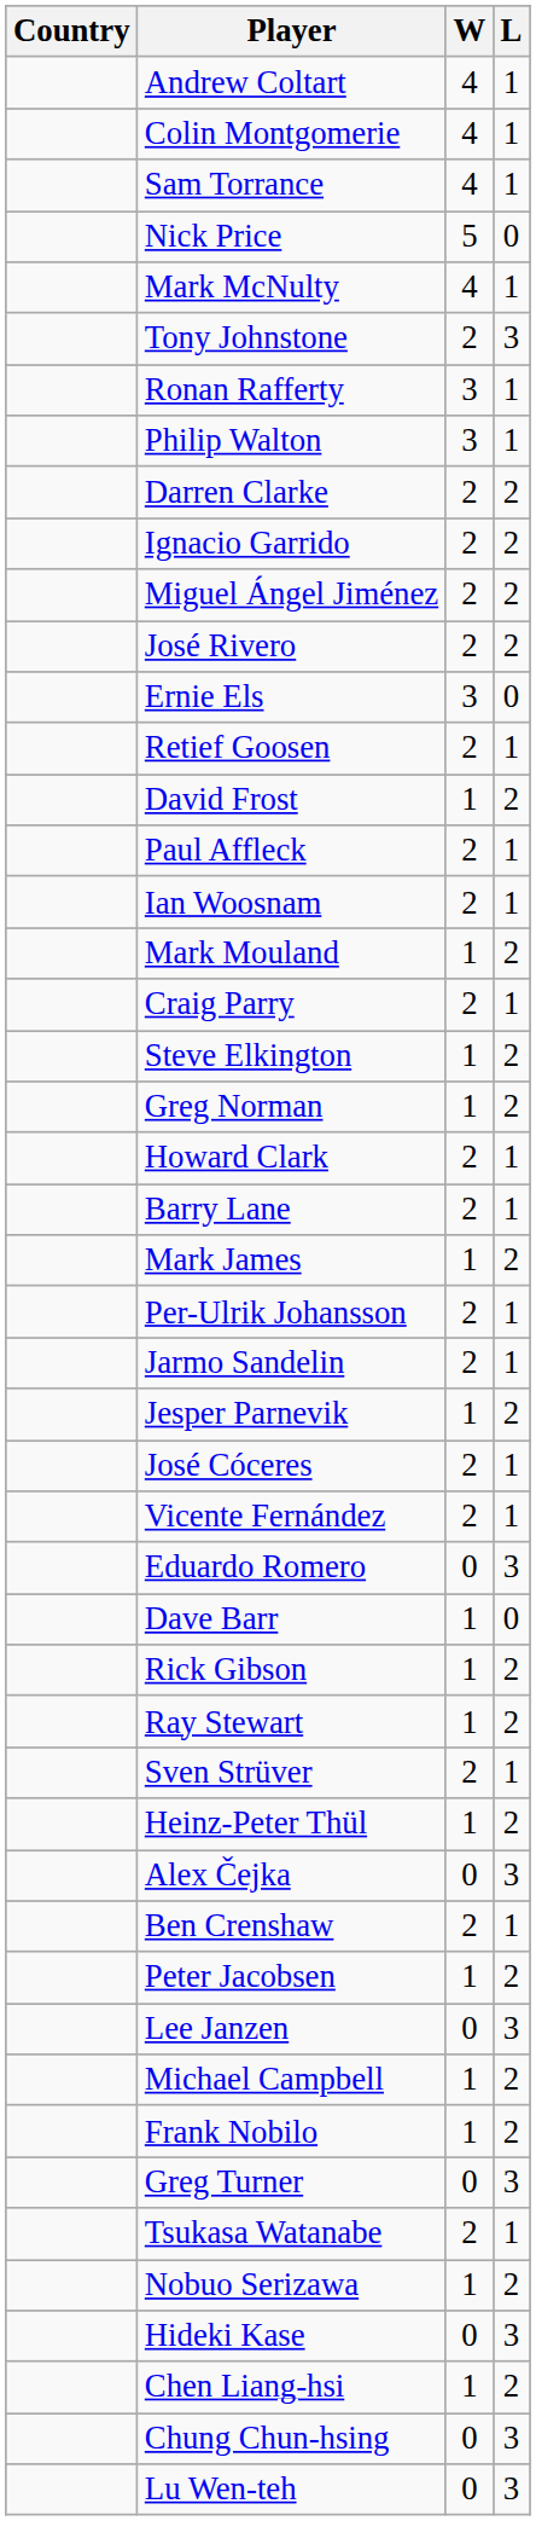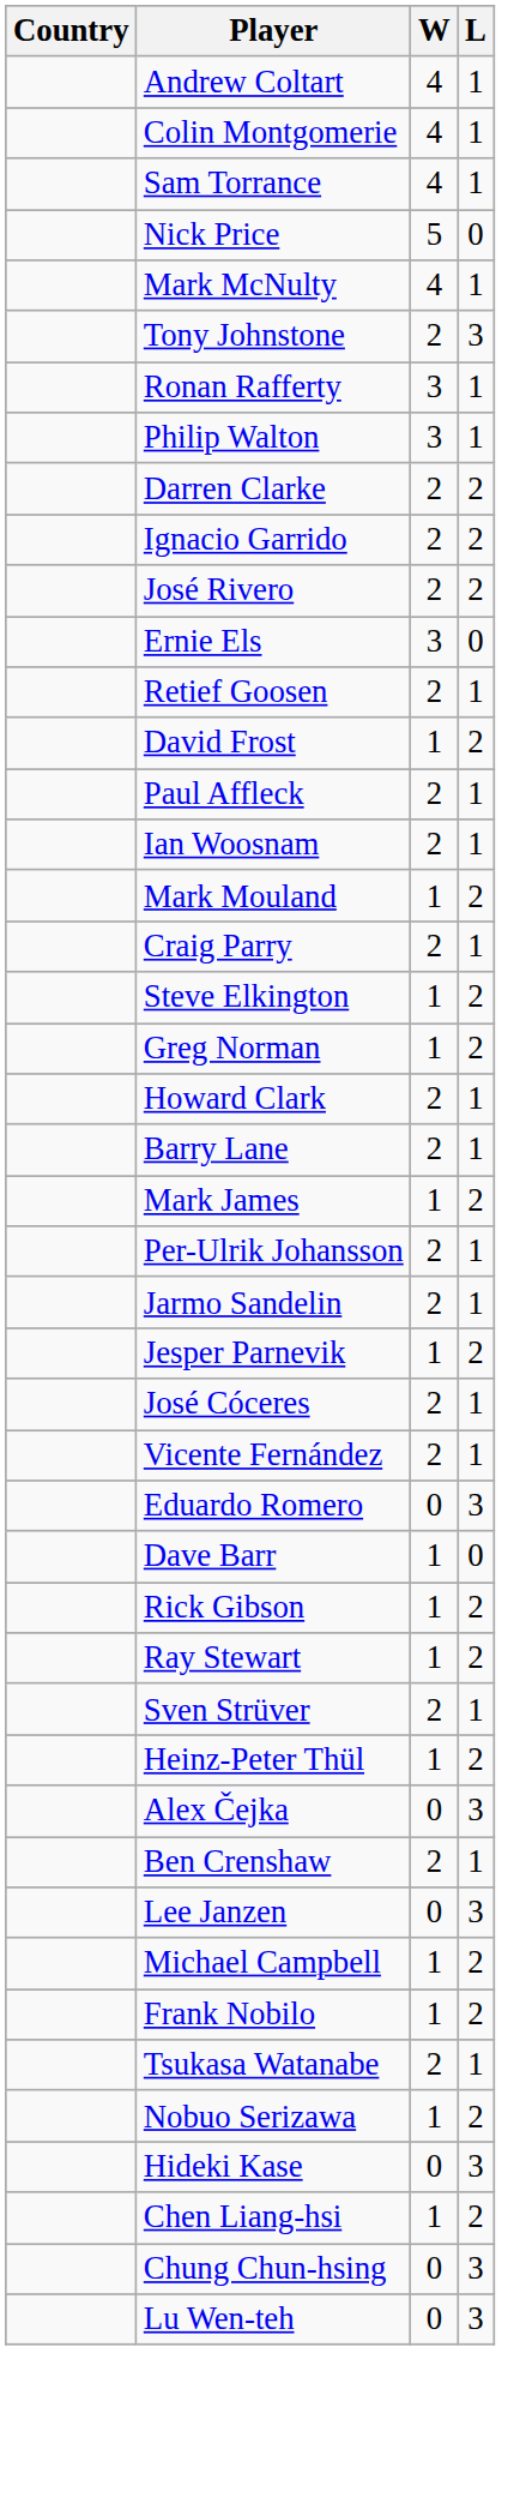 <table class="wikitable sortable">
 <tr>
 <th>Country</th>
 <th>Player</th>
 <th>W</th>
 <th>L</th>
 </tr>
 <tr>
 <td></td>
 <td><a href='#'>Andrew Coltart</a></td>
 <td align=center>4</td>
 <td align=center>1</td>
 </tr>
 <tr>
 <td></td>
 <td><a href='#'>Colin Montgomerie</a></td>
 <td align=center>4</td>
 <td align=center>1</td>
 </tr>
 <tr>
 <td></td>
 <td><a href='#'>Sam Torrance</a></td>
 <td align=center>4</td>
 <td align=center>1</td>
 </tr>
 <tr>
 <td></td>
 <td><a href='#'>Nick Price</a></td>
 <td align=center>5</td>
 <td align=center>0</td>
 </tr>
 <tr>
 <td></td>
 <td><a href='#'>Mark McNulty</a></td>
 <td align=center>4</td>
 <td align=center>1</td>
 </tr>
 <tr>
 <td></td>
 <td><a href='#'>Tony Johnstone</a></td>
 <td align=center>2</td>
 <td align=center>3</td>
 </tr>
 <tr>
 <td></td>
 <td><a href='#'>Ronan Rafferty</a></td>
 <td align=center>3</td>
 <td align=center>1</td>
 </tr>
 <tr>
 <td></td>
 <td><a href='#'>Philip Walton</a></td>
 <td align=center>3</td>
 <td align=center>1</td>
 </tr>
 <tr>
 <td></td>
 <td><a href='#'>Darren Clarke</a></td>
 <td align=center>2</td>
 <td align=center>2</td>
 </tr>
 <tr>
 <td></td>
 <td><a href='#'>Ignacio Garrido</a></td>
-<td align=center>2</td>
-<td align=center>2</td>
-</tr>
-<tr>
-<td></td>
-<td><a href='#'>Miguel Ángel Jiménez</a></td>
 <td align=center>2</td>
 <td align=center>2</td>
 </tr>
 <tr>
 <td></td>
 <td><a href='#'>José Rivero</a></td>
 <td align=center>2</td>
 <td align=center>2</td>
 </tr>
 <tr>
 <td></td>
 <td><a href='#'>Ernie Els</a></td>
 <td align=center>3</td>
 <td align=center>0</td>
 </tr>
 <tr>
 <td></td>
 <td><a href='#'>Retief Goosen</a></td>
 <td align=center>2</td>
 <td align=center>1</td>
 </tr>
 <tr>
 <td></td>
 <td><a href='#'>David Frost</a></td>
 <td align=center>1</td>
 <td align=center>2</td>
 </tr>
 <tr>
 <td></td>
 <td><a href='#'>Paul Affleck</a></td>
 <td align=center>2</td>
 <td align=center>1</td>
 </tr>
 <tr>
 <td></td>
 <td><a href='#'>Ian Woosnam</a></td>
 <td align=center>2</td>
 <td align=center>1</td>
 </tr>
 <tr>
 <td></td>
 <td><a href='#'>Mark Mouland</a></td>
 <td align=center>1</td>
 <td align=center>2</td>
 </tr>
 <tr>
 <td></td>
 <td><a href='#'>Craig Parry</a></td>
 <td align=center>2</td>
 <td align=center>1</td>
 </tr>
 <tr>
 <td></td>
 <td><a href='#'>Steve Elkington</a></td>
 <td align=center>1</td>
 <td align=center>2</td>
 </tr>
 <tr>
 <td></td>
 <td><a href='#'>Greg Norman</a></td>
 <td align=center>1</td>
 <td align=center>2</td>
 </tr>
 <tr>
 <td></td>
 <td><a href='#'>Howard Clark</a></td>
 <td align=center>2</td>
 <td align=center>1</td>
 </tr>
 <tr>
 <td></td>
 <td><a href='#'>Barry Lane</a></td>
 <td align=center>2</td>
 <td align=center>1</td>
 </tr>
 <tr>
 <td></td>
 <td><a href='#'>Mark James</a></td>
 <td align=center>1</td>
 <td align=center>2</td>
 </tr>
 <tr>
 <td></td>
 <td><a href='#'>Per-Ulrik Johansson</a></td>
 <td align=center>2</td>
 <td align=center>1</td>
 </tr>
 <tr>
 <td></td>
 <td><a href='#'>Jarmo Sandelin</a></td>
 <td align=center>2</td>
 <td align=center>1</td>
 </tr>
 <tr>
 <td></td>
 <td><a href='#'>Jesper Parnevik</a></td>
 <td align=center>1</td>
 <td align=center>2</td>
 </tr>
 <tr>
 <td></td>
 <td><a href='#'>José Cóceres</a></td>
 <td align=center>2</td>
 <td align=center>1</td>
 </tr>
 <tr>
 <td></td>
 <td><a href='#'>Vicente Fernández</a></td>
 <td align=center>2</td>
 <td align=center>1</td>
 </tr>
 <tr>
 <td></td>
 <td><a href='#'>Eduardo Romero</a></td>
 <td align=center>0</td>
 <td align=center>3</td>
 </tr>
 <tr>
 <td></td>
 <td><a href='#'>Dave Barr</a></td>
 <td align=center>1</td>
 <td align=center>0</td>
 </tr>
 <tr>
 <td></td>
 <td><a href='#'>Rick Gibson</a></td>
 <td align=center>1</td>
 <td align=center>2</td>
 </tr>
 <tr>
 <td></td>
 <td><a href='#'>Ray Stewart</a></td>
 <td align=center>1</td>
 <td align=center>2</td>
 </tr>
 <tr>
 <td></td>
 <td><a href='#'>Sven Strüver</a></td>
 <td align=center>2</td>
 <td align=center>1</td>
 </tr>
 <tr>
 <td></td>
 <td><a href='#'>Heinz-Peter Thül</a></td>
 <td align=center>1</td>
 <td align=center>2</td>
 </tr>
 <tr>
 <td></td>
 <td><a href='#'>Alex Čejka</a></td>
 <td align=center>0</td>
 <td align=center>3</td>
 </tr>
 <tr>
 <td></td>
 <td><a href='#'>Ben Crenshaw</a></td>
 <td align=center>2</td>
 <td align=center>1</td>
 </tr>
 <tr>
 <td></td>
-<td><a href='#'>Peter Jacobsen</a></td>
-<td align=center>1</td>
-<td align=center>2</td>
-</tr>
-<tr>
-<td></td>
 <td><a href='#'>Lee Janzen</a></td>
 <td align=center>0</td>
 <td align=center>3</td>
 </tr>
 <tr>
 <td></td>
 <td><a href='#'>Michael Campbell</a></td>
 <td align=center>1</td>
 <td align=center>2</td>
 </tr>
 <tr>
 <td></td>
 <td><a href='#'>Frank Nobilo</a></td>
 <td align=center>1</td>
 <td align=center>2</td>
-</tr>
-<tr>
-<td></td>
-<td><a href='#'>Greg Turner</a></td>
-<td align=center>0</td>
-<td align=center>3</td>
 </tr>
 <tr>
 <td></td>
 <td><a href='#'>Tsukasa Watanabe</a></td>
 <td align=center>2</td>
 <td align=center>1</td>
 </tr>
 <tr>
 <td></td>
 <td><a href='#'>Nobuo Serizawa</a></td>
 <td align=center>1</td>
 <td align=center>2</td>
 </tr>
 <tr>
 <td></td>
 <td><a href='#'>Hideki Kase</a></td>
 <td align=center>0</td>
 <td align=center>3</td>
 </tr>
 <tr>
 <td></td>
 <td><a href='#'>Chen Liang-hsi</a></td>
 <td align=center>1</td>
 <td align=center>2</td>
 </tr>
 <tr>
 <td></td>
 <td><a href='#'>Chung Chun-hsing</a></td>
 <td align=center>0</td>
 <td align=center>3</td>
 </tr>
 <tr>
 <td></td>
 <td><a href='#'>Lu Wen-teh</a></td>
 <td align=center>0</td>
 <td align=center>3</td>
 </tr>
 </table>
